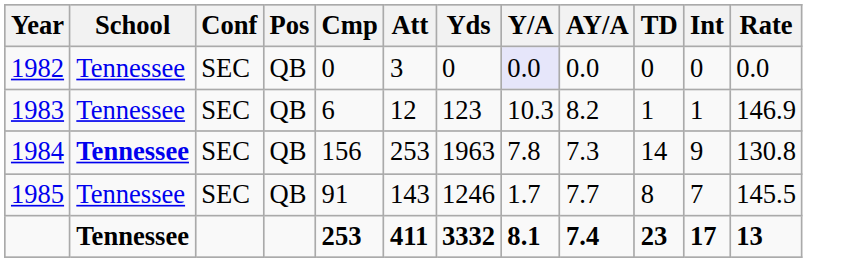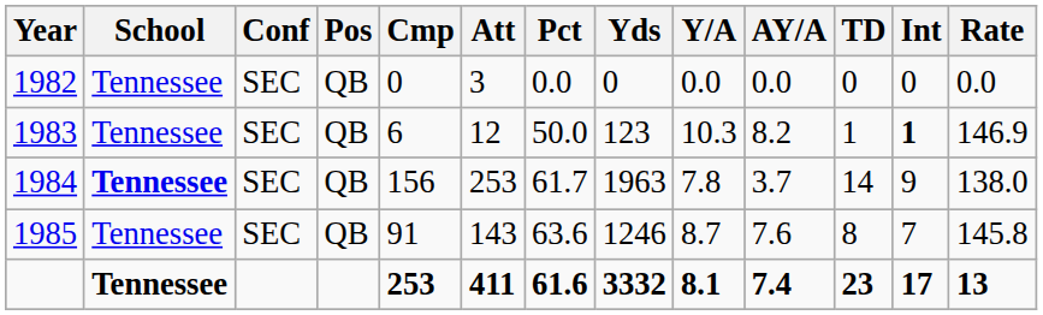 <table class="wikitable">
 <tr>
 <th>Year</th>
 <th>School</th>
 <th>Conf</th>
 <th>Pos</th>
 <th>Cmp</th>
 <th>Att</th>
+<th>Pct</th>
 <th>Yds</th>
 <th>Y/A</th>
 <th>AY/A</th>
 <th>TD</th>
 <th>Int</th>
 <th>Rate</th>
 </tr>
 <tr>
 <td><a href='#'>1982</a></td>
 <td><a href='#'>Tennessee</a></td>
 <td>SEC</td>
 <td>QB</td>
 <td>0</td>
 <td>3</td>
+<td>0.0</td>
 <td>0</td>
-<td style="background: lavender;">0.0</td>
+<td>0.0</td>
 <td>0.0</td>
 <td>0</td>
 <td>0</td>
 <td>0.0</td>
 </tr>
 <tr>
 <td><a href='#'>1983</a></td>
 <td><a href='#'>Tennessee</a></td>
 <td>SEC</td>
 <td>QB</td>
 <td>6</td>
 <td>12</td>
+<td>50.0</td>
 <td>123</td>
 <td>10.3</td>
 <td>8.2</td>
 <td>1</td>
-<td>1</td>
+<td><strong>1</strong></td>
 <td>146.9</td>
 </tr>
 <tr>
 <td><a href='#'>1984</a></td>
 <td><strong><a href='#'>Tennessee</a></strong></td>
 <td>SEC</td>
 <td>QB</td>
 <td>156</td>
 <td>253</td>
+<td>61.7</td>
 <td>1963</td>
 <td>7.8</td>
-<td>7.3</td>
+<td>3.7</td>
 <td>14</td>
 <td>9</td>
-<td>130.8</td>
+<td>138.0</td>
 </tr>
 <tr>
 <td><a href='#'>1985</a></td>
 <td><a href='#'>Tennessee</a></td>
 <td>SEC</td>
 <td>QB</td>
 <td>91</td>
 <td>143</td>
+<td>63.6</td>
 <td>1246</td>
-<td>1.7</td>
-<td>7.7</td>
+<td>8.7</td>
+<td>7.6</td>
 <td>8</td>
 <td>7</td>
-<td>145.5</td>
+<td>145.8</td>
 </tr>
 <tr>
 <td style="font-weight:bold;"></td>
 <td style="font-weight:bold;">Tennessee</td>
 <td style="font-weight:bold;"></td>
 <td style="font-weight:bold;"></td>
 <td style="font-weight:bold;">253</td>
 <td style="font-weight:bold;">411</td>
+<td style="font-weight:bold;">61.6</td>
 <td style="font-weight:bold;">3332</td>
 <td style="font-weight:bold;">8.1</td>
 <td style="font-weight:bold;">7.4</td>
 <td style="font-weight:bold;">23</td>
 <td style="font-weight:bold;">17</td>
 <td style="font-weight:bold;">13</td>
 </tr>
 </table>
